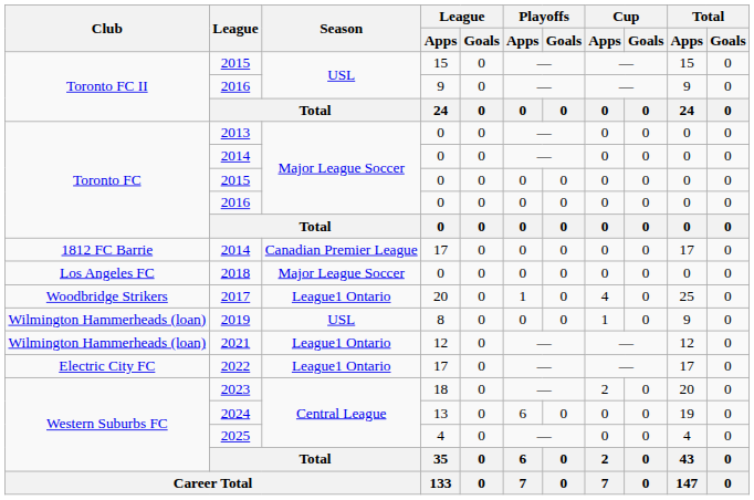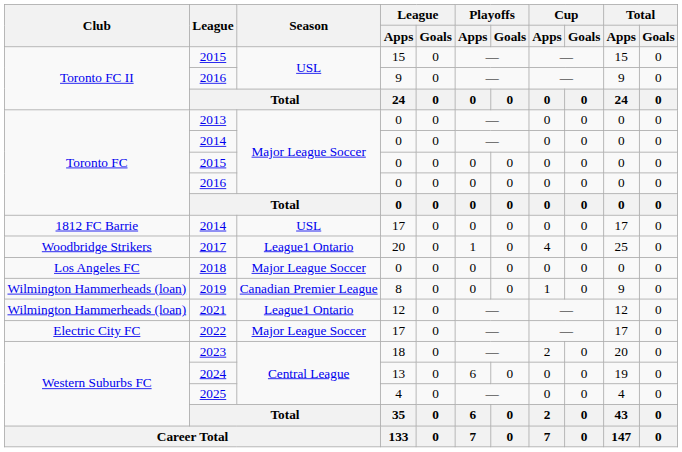 <table class="wikitable" style="text-align: center;">
 <tr>
 <th rowspan="2">Club</th>
 <th rowspan="2">League</th>
 <th rowspan="2">Season</th>
 <th colspan="2">League</th>
 <th colspan="2">Playoffs</th>
 <th colspan="2">Cup</th>
 <th colspan="2">Total</th>
 </tr>
 <tr>
 <th>Apps</th>
 <th>Goals</th>
 <th>Apps</th>
 <th>Goals</th>
 <th>Apps</th>
 <th>Goals</th>
 <th>Apps</th>
 <th>Goals</th>
 </tr>
 <tr>
 <td rowspan="3"><a href='#'>Toronto FC II</a></td>
 <td><a href='#'>2015</a></td>
 <td rowspan="2"><a href='#'>USL</a></td>
 <td>15</td>
 <td>0</td>
 <td colspan="2">—</td>
 <td colspan="2">—</td>
 <td>15</td>
 <td>0</td>
 </tr>
 <tr>
 <td><a href='#'>2016</a></td>
 <td>9</td>
 <td>0</td>
 <td colspan="2">—</td>
 <td colspan="2">—</td>
 <td>9</td>
 <td>0</td>
 </tr>
 <tr>
 <th colspan="2">Total</th>
 <th>24</th>
 <th>0</th>
 <th>0</th>
 <th>0</th>
 <th>0</th>
 <th>0</th>
 <th>24</th>
 <th>0</th>
 </tr>
 <tr>
 <td rowspan="5"><a href='#'>Toronto FC</a></td>
 <td><a href='#'>2013</a></td>
 <td rowspan="4"><a href='#'>Major League Soccer</a></td>
 <td>0</td>
 <td>0</td>
 <td colspan="2">—</td>
 <td>0</td>
 <td>0</td>
 <td>0</td>
 <td>0</td>
 </tr>
 <tr>
 <td><a href='#'>2014</a></td>
 <td>0</td>
 <td>0</td>
 <td colspan="2">—</td>
 <td>0</td>
 <td>0</td>
 <td>0</td>
 <td>0</td>
 </tr>
 <tr>
 <td><a href='#'>2015</a></td>
 <td>0</td>
 <td>0</td>
 <td>0</td>
 <td>0</td>
 <td>0</td>
 <td>0</td>
 <td>0</td>
 <td>0</td>
 </tr>
 <tr>
 <td><a href='#'>2016</a></td>
 <td>0</td>
 <td>0</td>
 <td>0</td>
 <td>0</td>
 <td>0</td>
 <td>0</td>
 <td>0</td>
 <td>0</td>
 </tr>
 <tr>
 <th colspan="2">Total</th>
 <th>0</th>
 <th>0</th>
 <th>0</th>
 <th>0</th>
 <th>0</th>
 <th>0</th>
 <th>0</th>
 <th>0</th>
 </tr>
 <tr>
 <td><a href='#'>1812 FC Barrie</a></td>
 <td><a href='#'>2014</a></td>
-<td><a href='#'>Canadian Premier League</a></td>
+<td><a href='#'>USL</a></td>
 <td>17</td>
 <td>0</td>
 <td>0</td>
 <td>0</td>
 <td>0</td>
 <td>0</td>
 <td>17</td>
+<td>0</td>
+</tr>
+<tr>
+<td><a href='#'>Woodbridge Strikers</a></td>
+<td><a href='#'>2017</a></td>
+<td><a href='#'>League1 Ontario</a></td>
+<td>20</td>
+<td>0</td>
+<td>1</td>
+<td>0</td>
+<td>4</td>
+<td>0</td>
+<td>25</td>
 <td>0</td>
 </tr>
 <tr>
 <td><a href='#'>Los Angeles FC</a></td>
 <td><a href='#'>2018</a></td>
 <td><a href='#'>Major League Soccer</a></td>
 <td>0</td>
 <td>0</td>
 <td>0</td>
 <td>0</td>
 <td>0</td>
 <td>0</td>
 <td>0</td>
 <td>0</td>
 </tr>
 <tr>
-<td><a href='#'>Woodbridge Strikers</a></td>
-<td><a href='#'>2017</a></td>
-<td><a href='#'>League1 Ontario</a></td>
-<td>20</td>
-<td>0</td>
-<td>1</td>
-<td>0</td>
-<td>4</td>
-<td>0</td>
-<td>25</td>
-<td>0</td>
-</tr>
-<tr>
 <td><a href='#'>Wilmington Hammerheads (loan)</a></td>
 <td><a href='#'>2019</a></td>
-<td><a href='#'>USL</a></td>
+<td><a href='#'>Canadian Premier League</a></td>
 <td>8</td>
 <td>0</td>
 <td>0</td>
 <td>0</td>
 <td>1</td>
 <td>0</td>
 <td>9</td>
 <td>0</td>
 </tr>
 <tr>
 <td><a href='#'>Wilmington Hammerheads (loan)</a></td>
 <td><a href='#'>2021</a></td>
 <td><a href='#'>League1 Ontario</a></td>
 <td>12</td>
 <td>0</td>
 <td colspan="2">—</td>
 <td colspan="2">—</td>
 <td>12</td>
 <td>0</td>
 </tr>
 <tr>
 <td><a href='#'>Electric City FC</a></td>
 <td><a href='#'>2022</a></td>
-<td><a href='#'>League1 Ontario</a></td>
+<td><a href='#'>Major League Soccer</a></td>
 <td>17</td>
 <td>0</td>
 <td colspan="2">—</td>
 <td colspan="2">—</td>
 <td>17</td>
 <td>0</td>
 </tr>
 <tr>
 <td rowspan=4><a href='#'>Western Suburbs FC</a></td>
 <td><a href='#'>2023</a></td>
 <td rowspan=3><a href='#'>Central League</a></td>
 <td>18</td>
 <td>0</td>
 <td colspan="2">—</td>
 <td>2</td>
 <td>0</td>
 <td>20</td>
 <td>0</td>
 </tr>
 <tr>
 <td><a href='#'>2024</a></td>
 <td>13</td>
 <td>0</td>
 <td>6</td>
 <td>0</td>
 <td>0</td>
 <td>0</td>
 <td>19</td>
 <td>0</td>
 </tr>
 <tr>
 <td><a href='#'>2025</a></td>
 <td>4</td>
 <td>0</td>
 <td colspan="2">—</td>
 <td>0</td>
 <td>0</td>
 <td>4</td>
 <td>0</td>
 </tr>
 <tr>
 <th colspan="2">Total</th>
 <th>35</th>
 <th>0</th>
 <th>6</th>
 <th>0</th>
 <th>2</th>
 <th>0</th>
 <th>43</th>
 <th>0</th>
 </tr>
 <tr>
 <th colspan="3">Career Total</th>
 <th>133</th>
 <th>0</th>
 <th>7</th>
 <th>0</th>
 <th>7</th>
 <th>0</th>
 <th>147</th>
 <th>0</th>
 </tr>
 </table>
